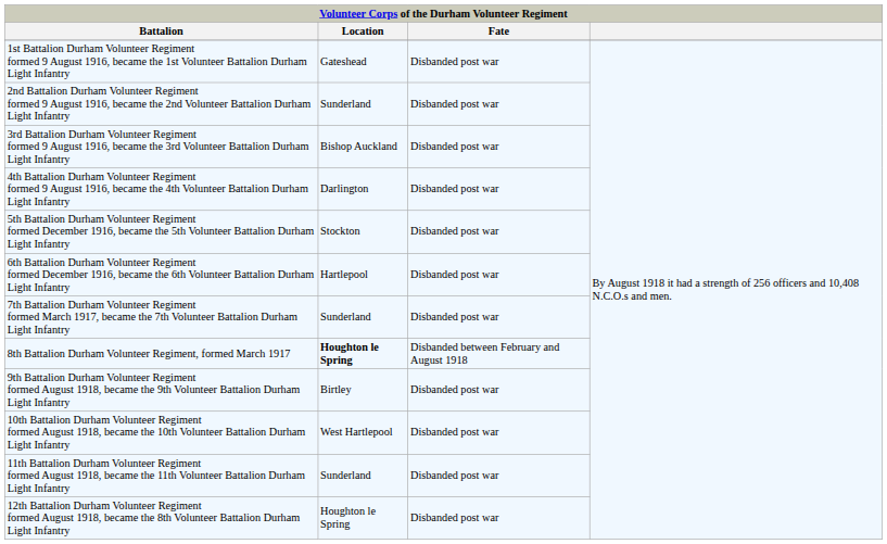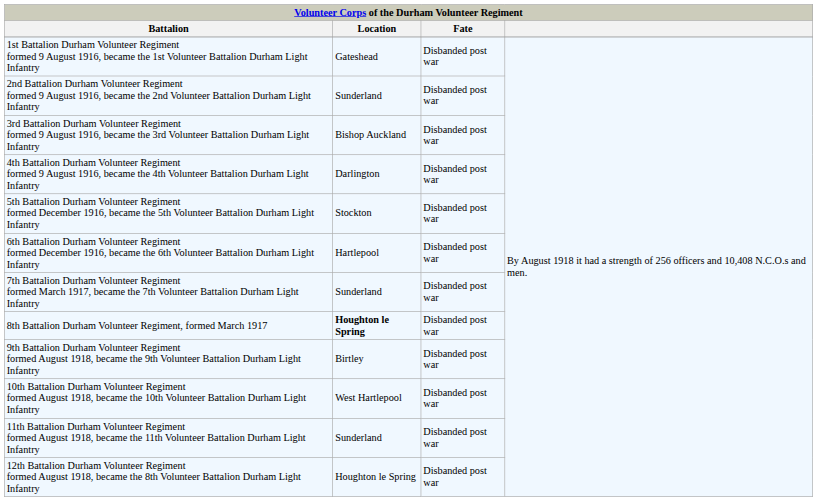 <table class="wikitable" style="width:100%;">
 <tr>
 <th colspan="4" style="background:#ccb;"><a href='#'>Volunteer Corps</a> of the Durham Volunteer Regiment</th>
 </tr>
 <tr>
 <th>Battalion</th>
 <th>Location</th>
 <th>Fate</th>
 <th></th>
 </tr>
 <tr>
 </tr>
 <tr style="background:#f0f8ff;">
 <td>1st Battalion Durham Volunteer Regiment<br> formed 9 August 1916, became the 1st Volunteer Battalion Durham Light Infantry</td>
 <td>Gateshead</td>
 <td>Disbanded post war</td>
 <td rowspan="12">By August 1918 it had a strength of 256 officers and 10,408 N.C.O.s and men.</td>
 </tr>
 <tr style="background:#f0f8ff;">
 <td>2nd Battalion Durham Volunteer Regiment<br> formed 9 August 1916, became the 2nd Volunteer Battalion Durham Light Infantry</td>
 <td>Sunderland</td>
 <td>Disbanded post war</td>
 </tr>
 <tr style="background:#f0f8ff;">
 <td>3rd Battalion Durham Volunteer Regiment<br> formed 9 August 1916, became the 3rd Volunteer Battalion Durham Light Infantry</td>
 <td>Bishop Auckland</td>
 <td>Disbanded post war</td>
 </tr>
 <tr style="background:#f0f8ff;">
 <td>4th Battalion Durham Volunteer Regiment<br> formed 9 August 1916, became the 4th Volunteer Battalion Durham Light Infantry</td>
 <td>Darlington</td>
 <td>Disbanded post war</td>
 </tr>
 <tr style="background:#f0f8ff;">
 <td>5th Battalion Durham Volunteer Regiment<br> formed December 1916, became the 5th Volunteer Battalion Durham Light Infantry</td>
 <td>Stockton</td>
 <td>Disbanded post war</td>
 </tr>
 <tr style="background:#f0f8ff;">
 <td>6th Battalion Durham Volunteer Regiment<br> formed December 1916, became the 6th Volunteer Battalion Durham Light Infantry</td>
 <td>Hartlepool</td>
 <td>Disbanded post war</td>
 </tr>
 <tr style="background:#f0f8ff;">
 <td>7th Battalion Durham Volunteer Regiment<br> formed March 1917, became the 7th Volunteer Battalion Durham Light Infantry</td>
 <td>Sunderland</td>
 <td>Disbanded post war</td>
 </tr>
 <tr style="background:#f0f8ff;">
 <td>8th Battalion Durham Volunteer Regiment, formed March 1917</td>
 <td><strong>Houghton le Spring</strong></td>
-<td>Disbanded between February and August 1918</td>
+<td>Disbanded post war</td>
 </tr>
 <tr style="background:#f0f8ff;">
 <td>9th Battalion Durham Volunteer Regiment<br> formed August 1918, became the 9th Volunteer Battalion Durham Light Infantry</td>
 <td>Birtley</td>
 <td>Disbanded post war</td>
 </tr>
 <tr style="background:#f0f8ff;">
 <td>10th Battalion Durham Volunteer Regiment<br> formed August 1918, became the 10th Volunteer Battalion Durham Light Infantry</td>
 <td>West Hartlepool</td>
 <td>Disbanded post war</td>
 </tr>
 <tr style="background:#f0f8ff;">
 <td>11th Battalion Durham Volunteer Regiment<br> formed August 1918, became the 11th Volunteer Battalion Durham Light Infantry</td>
 <td>Sunderland</td>
 <td>Disbanded post war</td>
 </tr>
 <tr style="background:#f0f8ff;">
 <td>12th Battalion Durham Volunteer Regiment<br> formed August 1918, became the 8th Volunteer Battalion Durham Light Infantry</td>
 <td>Houghton le Spring</td>
 <td>Disbanded post war</td>
 </tr>
 </table>
